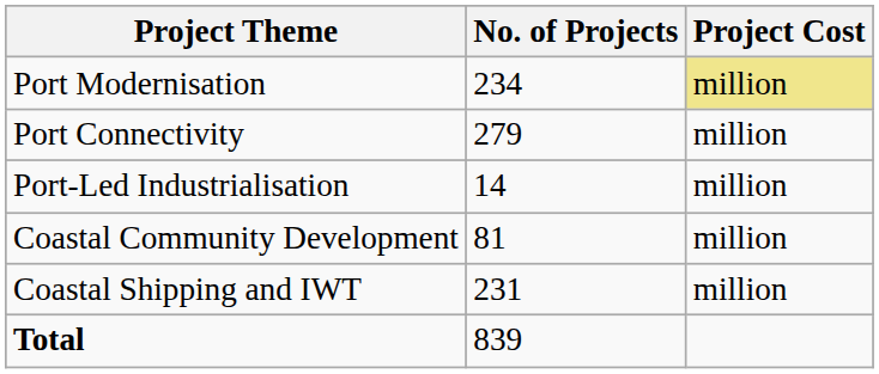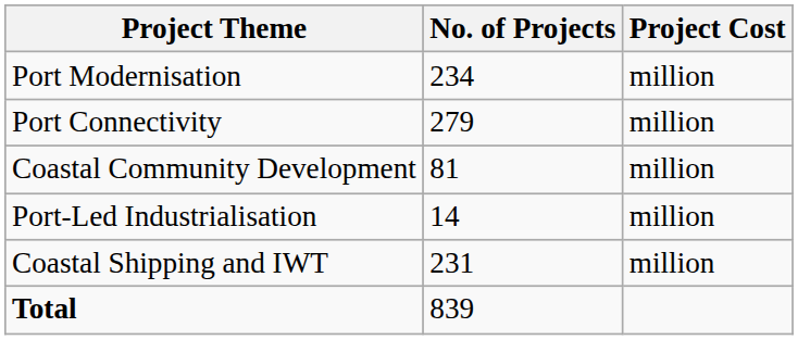 <table class="wikitable">
 <tr>
 <th>Project Theme</th>
 <th>No. of Projects</th>
 <th>Project Cost</th>
 </tr>
 <tr>
 <td>Port Modernisation</td>
 <td>234</td>
-<td style="background: khaki;"> million</td>
+<td> million</td>
 </tr>
 <tr>
 <td>Port Connectivity</td>
 <td>279</td>
 <td> million</td>
 </tr>
 <tr>
-<td>Port-Led Industrialisation</td>
-<td>14</td>
+<td>Coastal Community Development</td>
+<td>81</td>
 <td> million</td>
 </tr>
 <tr>
-<td>Coastal Community Development</td>
-<td>81</td>
+<td>Port-Led Industrialisation</td>
+<td>14</td>
 <td> million</td>
 </tr>
 <tr>
 <td>Coastal Shipping and IWT</td>
 <td>231</td>
 <td> million</td>
 </tr>
 <tr>
 <td><strong>Total</strong></td>
 <td>839</td>
 <td></td>
 </tr>
 </table>
